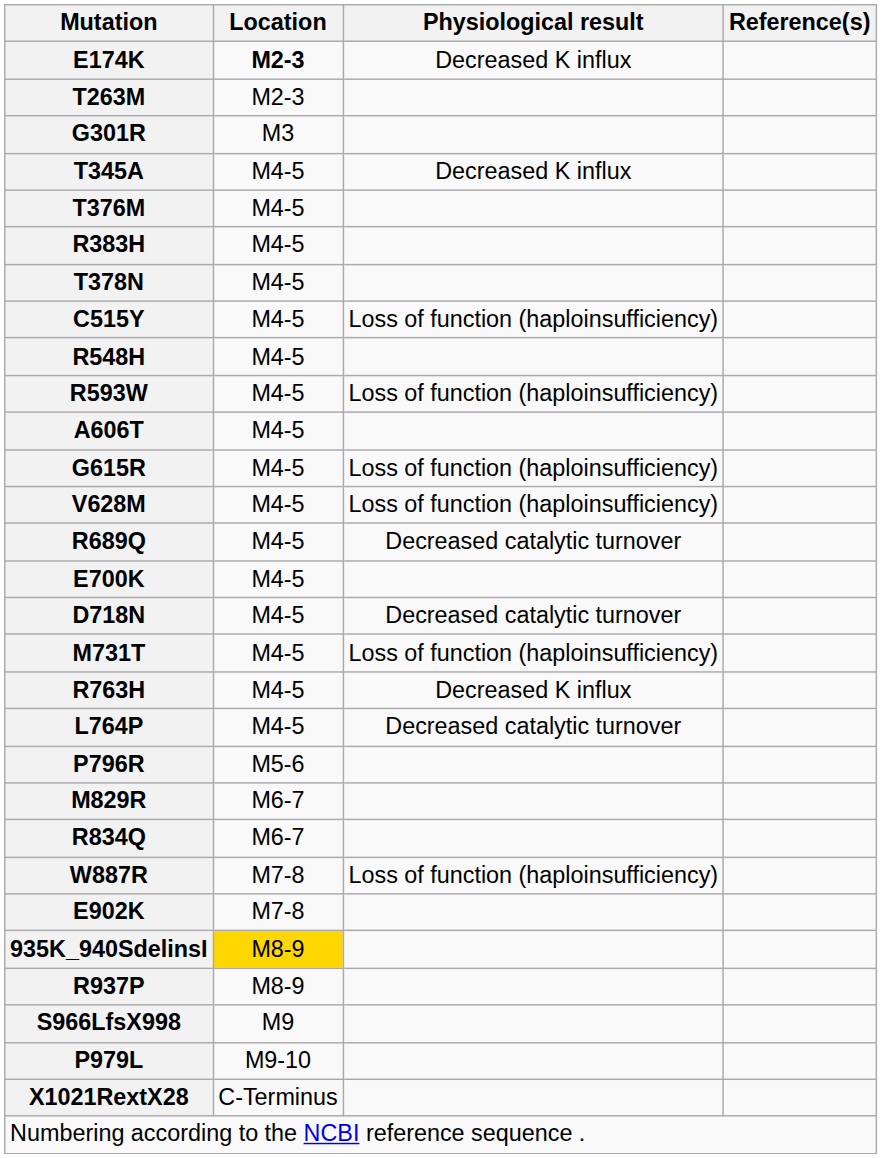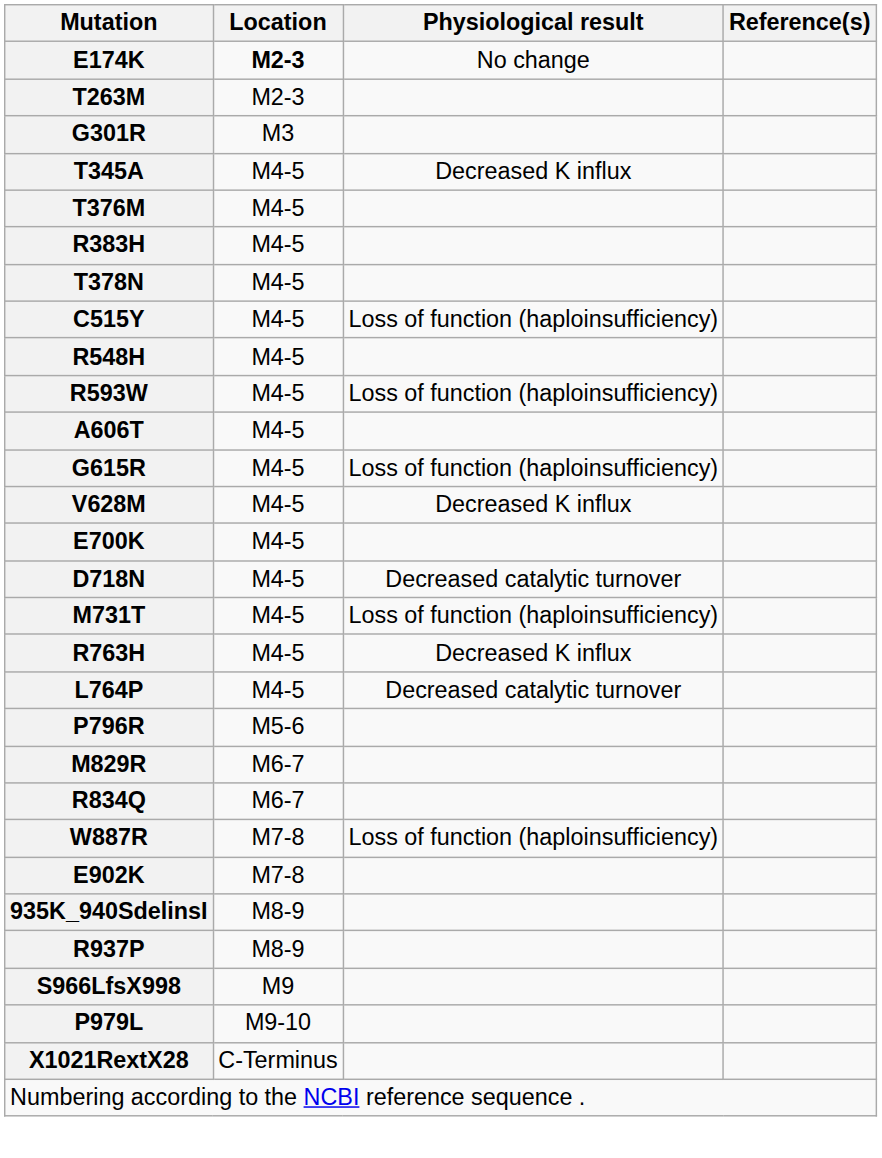 <table class="wikitable" style="text-align:center">
 <tr valign="bottom">
 <th>Mutation</th>
 <th>Location</th>
 <th>Physiological result</th>
 <th>Reference(s)</th>
 </tr>
 <tr>
 <th>E174K</th>
 <td><strong>M2-3</strong></td>
-<td>Decreased K influx</td>
+<td>No change</td>
 <td></td>
 </tr>
 <tr>
 <th>T263M</th>
 <td>M2-3</td>
 <td></td>
 <td></td>
 </tr>
 <tr>
 <th>G301R</th>
 <td>M3</td>
 <td></td>
 <td></td>
 </tr>
 <tr>
 <th>T345A</th>
 <td>M4-5</td>
 <td>Decreased K influx</td>
 <td></td>
 </tr>
 <tr>
 <th>T376M</th>
 <td>M4-5</td>
 <td></td>
 <td></td>
 </tr>
 <tr>
 <th>R383H</th>
 <td>M4-5</td>
 <td></td>
 <td></td>
 </tr>
 <tr>
 <th>T378N</th>
 <td>M4-5</td>
 <td></td>
 <td></td>
 </tr>
 <tr>
 <th>C515Y</th>
 <td>M4-5</td>
 <td>Loss of function (haploinsufficiency)</td>
 <td></td>
 </tr>
 <tr>
 <th>R548H</th>
 <td>M4-5</td>
 <td></td>
 <td></td>
 </tr>
 <tr>
 <th>R593W</th>
 <td>M4-5</td>
 <td>Loss of function (haploinsufficiency)</td>
 <td></td>
 </tr>
 <tr>
 <th>A606T</th>
 <td>M4-5</td>
 <td></td>
 <td></td>
 </tr>
 <tr>
 <th>G615R</th>
 <td>M4-5</td>
 <td>Loss of function (haploinsufficiency)</td>
 <td></td>
 </tr>
 <tr>
 <th>V628M</th>
 <td>M4-5</td>
-<td>Loss of function (haploinsufficiency)</td>
-<td></td>
-</tr>
-<tr>
-<th>R689Q</th>
-<td>M4-5</td>
-<td>Decreased catalytic turnover</td>
+<td>Decreased K influx</td>
 <td></td>
 </tr>
 <tr>
 <th>E700K</th>
 <td>M4-5</td>
 <td></td>
 <td></td>
 </tr>
 <tr>
 <th>D718N</th>
 <td>M4-5</td>
 <td>Decreased catalytic turnover</td>
 <td></td>
 </tr>
 <tr>
 <th>M731T</th>
 <td>M4-5</td>
 <td>Loss of function (haploinsufficiency)</td>
 <td></td>
 </tr>
 <tr>
 <th>R763H</th>
 <td>M4-5</td>
 <td>Decreased K influx</td>
 <td></td>
 </tr>
 <tr>
 <th>L764P</th>
 <td>M4-5</td>
 <td>Decreased catalytic turnover</td>
 <td></td>
 </tr>
 <tr>
 <th>P796R</th>
 <td>M5-6</td>
 <td></td>
 <td></td>
 </tr>
 <tr>
 <th>M829R</th>
 <td>M6-7</td>
 <td></td>
 <td></td>
 </tr>
 <tr>
 <th>R834Q</th>
 <td>M6-7</td>
 <td></td>
 <td></td>
 </tr>
 <tr>
 <th>W887R</th>
 <td>M7-8</td>
 <td>Loss of function (haploinsufficiency)</td>
 <td></td>
 </tr>
 <tr>
 <th>E902K</th>
 <td>M7-8</td>
 <td></td>
 <td></td>
 </tr>
 <tr>
 <th>935K_940SdelinsI</th>
-<td style="background: gold;">M8-9</td>
+<td>M8-9</td>
 <td></td>
 <td></td>
 </tr>
 <tr>
 <th>R937P</th>
 <td>M8-9</td>
 <td></td>
 <td></td>
 </tr>
 <tr>
 <th>S966LfsX998</th>
 <td>M9</td>
 <td></td>
 <td></td>
 </tr>
 <tr>
 <th>P979L</th>
 <td>M9-10</td>
 <td></td>
 <td></td>
 </tr>
 <tr>
 <th>X1021RextX28</th>
 <td>C-Terminus</td>
 <td></td>
 <td></td>
 </tr>
 <tr>
 <td colspan="4" align="left">Numbering according to the <a href='#'>NCBI</a> reference sequence .</td>
 </tr>
 </table>
